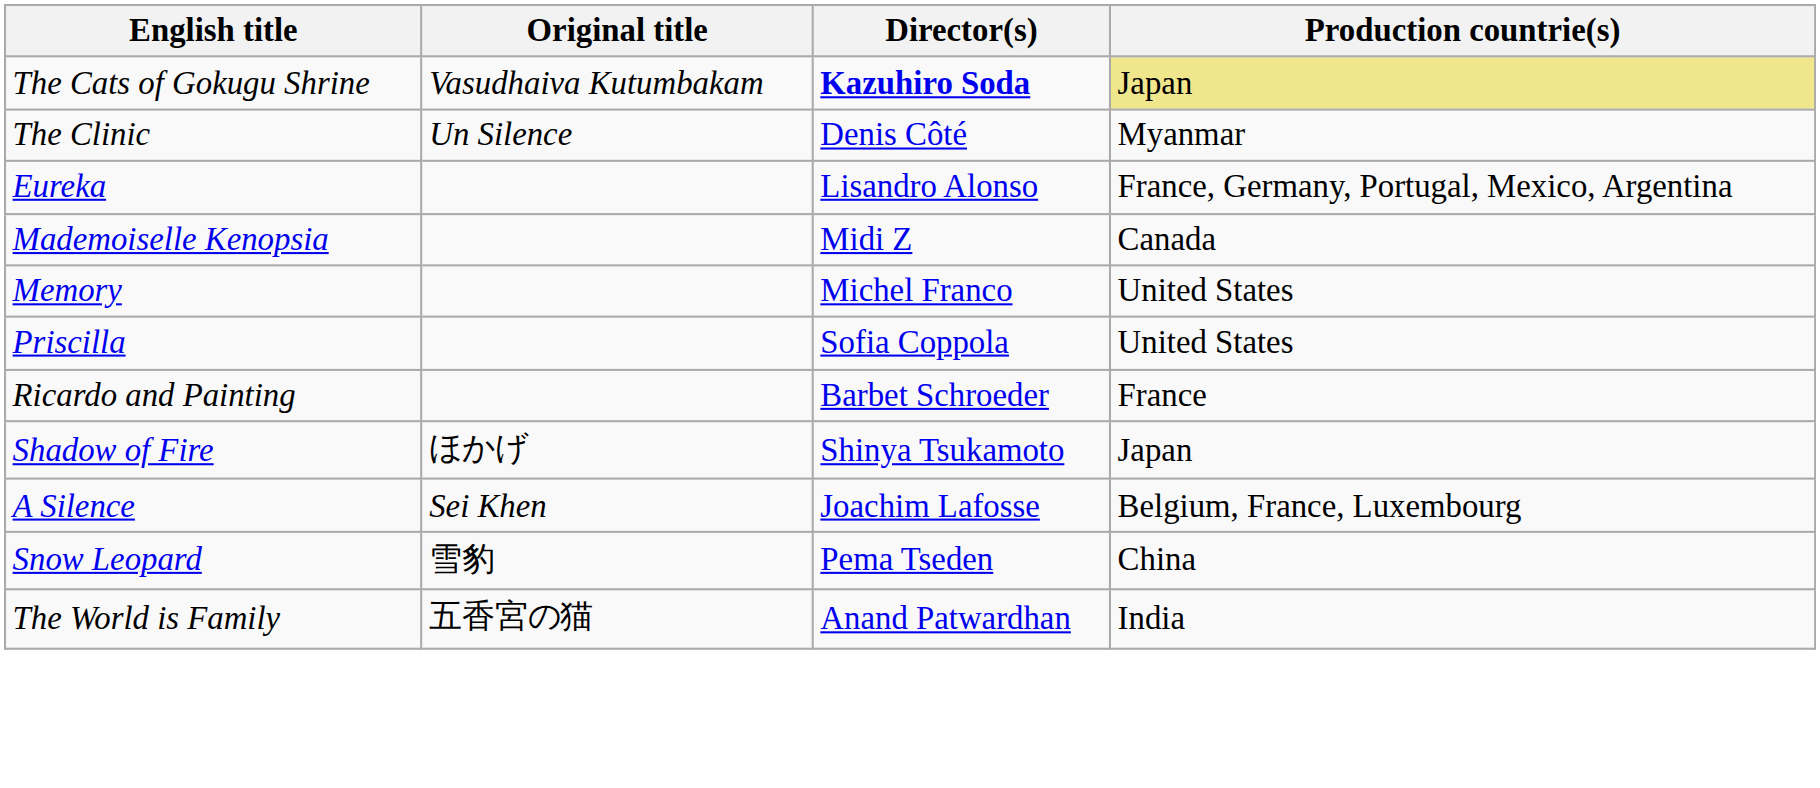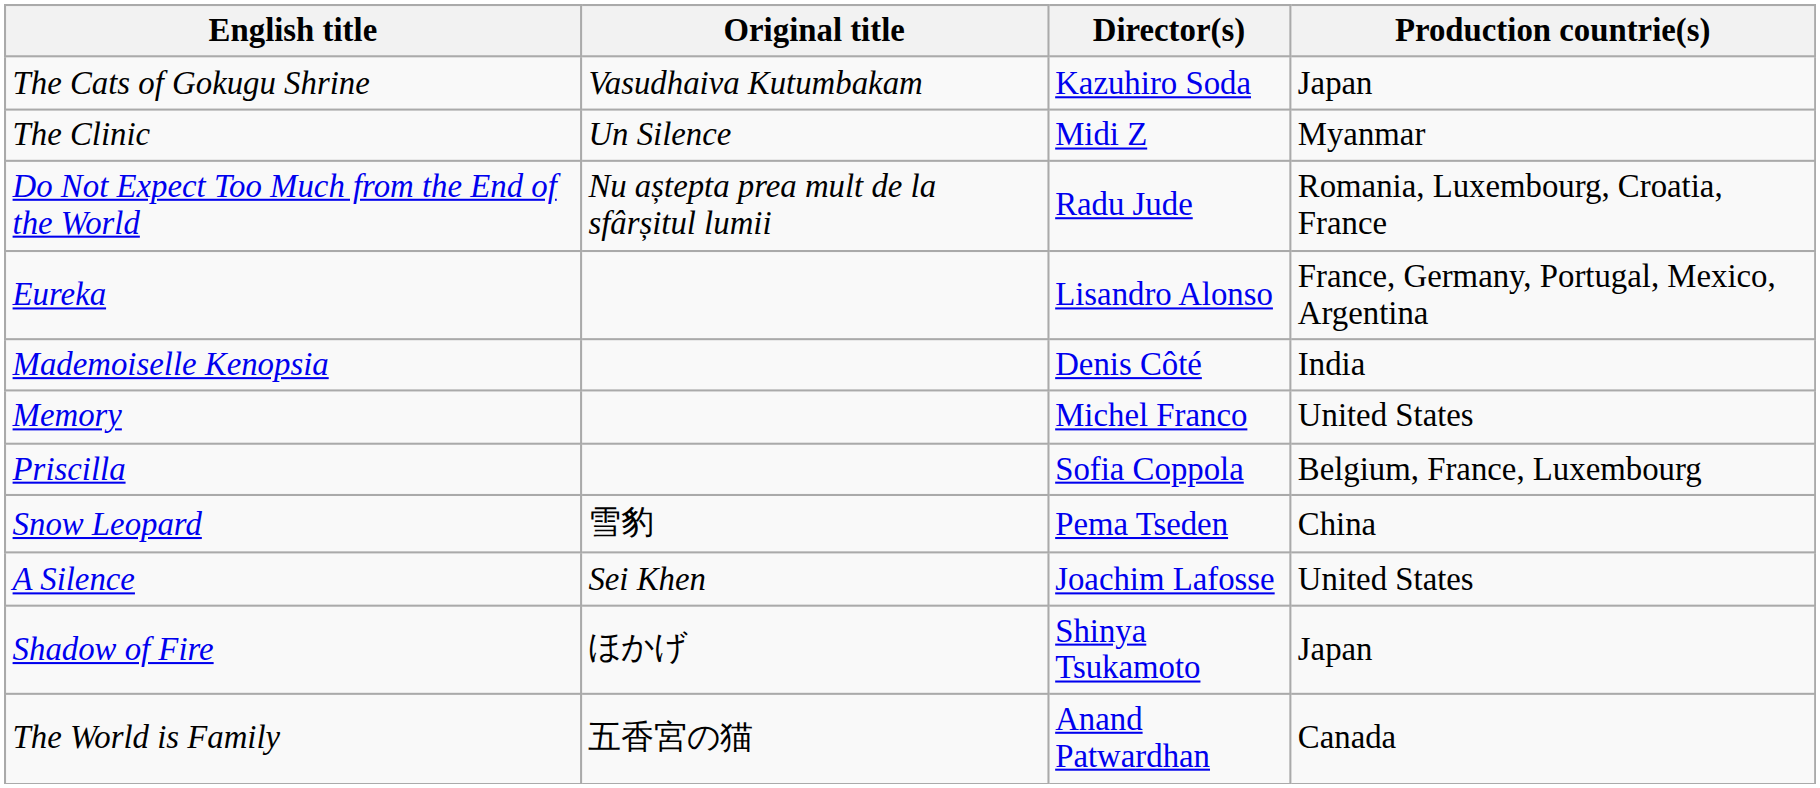 <table class="sortable wikitable" style="width:100%; margin-bottom:4px" cellpadding="5">
 <tr>
 <th scope="col">English title</th>
 <th scope="col">Original title</th>
 <th scope="col">Director(s)</th>
 <th scope="col">Production countrie(s)</th>
 </tr>
 <tr>
 <td><em>The Cats of Gokugu Shrine</em></td>
 <td><em>Vasudhaiva Kutumbakam</em></td>
-<td><strong><a href='#'>Kazuhiro Soda</a></strong></td>
-<td style="background: khaki;">Japan</td>
+<td><a href='#'>Kazuhiro Soda</a></td>
+<td>Japan</td>
 </tr>
 <tr>
 <td><em>The Clinic</em></td>
 <td><em>Un Silence</em></td>
-<td><a href='#'>Denis Côté</a></td>
+<td><a href='#'>Midi Z</a></td>
 <td>Myanmar</td>
+</tr>
+<tr>
+<td><em><a href='#'>Do Not Expect Too Much from the End of the World</a></em></td>
+<td><em>Nu aștepta prea mult de la sfârșitul lumii</em></td>
+<td><a href='#'>Radu Jude</a></td>
+<td>Romania, Luxembourg, Croatia, France</td>
 </tr>
 <tr>
 <td><em><a href='#'>Eureka</a></em></td>
 <td></td>
 <td><a href='#'>Lisandro Alonso</a></td>
 <td>France, Germany, Portugal, Mexico, Argentina</td>
 </tr>
 <tr>
 <td><em><a href='#'>Mademoiselle Kenopsia</a></em></td>
 <td></td>
-<td><a href='#'>Midi Z</a></td>
-<td>Canada</td>
+<td><a href='#'>Denis Côté</a></td>
+<td>India</td>
 </tr>
 <tr>
 <td><em><a href='#'>Memory</a></em></td>
 <td></td>
 <td><a href='#'>Michel Franco</a></td>
 <td>United States</td>
 </tr>
 <tr>
 <td><em><a href='#'>Priscilla</a></em></td>
 <td></td>
 <td><a href='#'>Sofia Coppola</a></td>
-<td>United States</td>
-</tr>
-<tr>
-<td><em>Ricardo and Painting</em></td>
-<td></td>
-<td><a href='#'>Barbet Schroeder</a></td>
-<td>France</td>
-</tr>
-<tr>
-<td><em><a href='#'>Shadow of Fire</a></em></td>
-<td>ほかげ</td>
-<td><a href='#'>Shinya Tsukamoto</a></td>
-<td>Japan</td>
-</tr>
-<tr>
-<td><em><a href='#'>A Silence</a></em></td>
-<td><em>Sei Khen</em></td>
-<td><a href='#'>Joachim Lafosse</a></td>
 <td>Belgium, France, Luxembourg</td>
 </tr>
 <tr>
 <td><em><a href='#'>Snow Leopard</a></em></td>
 <td>雪豹</td>
 <td><a href='#'>Pema Tseden</a></td>
 <td>China</td>
 </tr>
 <tr>
+<td><em><a href='#'>A Silence</a></em></td>
+<td><em>Sei Khen</em></td>
+<td><a href='#'>Joachim Lafosse</a></td>
+<td>United States</td>
+</tr>
+<tr>
+<td><em><a href='#'>Shadow of Fire</a></em></td>
+<td>ほかげ</td>
+<td><a href='#'>Shinya Tsukamoto</a></td>
+<td>Japan</td>
+</tr>
+<tr>
 <td><em>The World is Family</em></td>
 <td>五香宮の猫</td>
 <td><a href='#'>Anand Patwardhan</a></td>
-<td>India</td>
+<td>Canada</td>
 </tr>
 </table>
